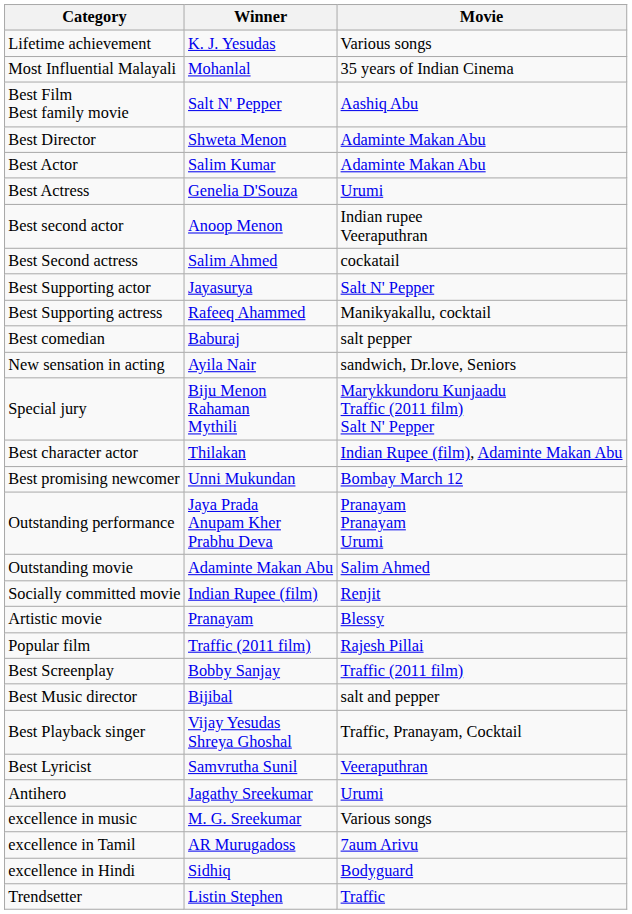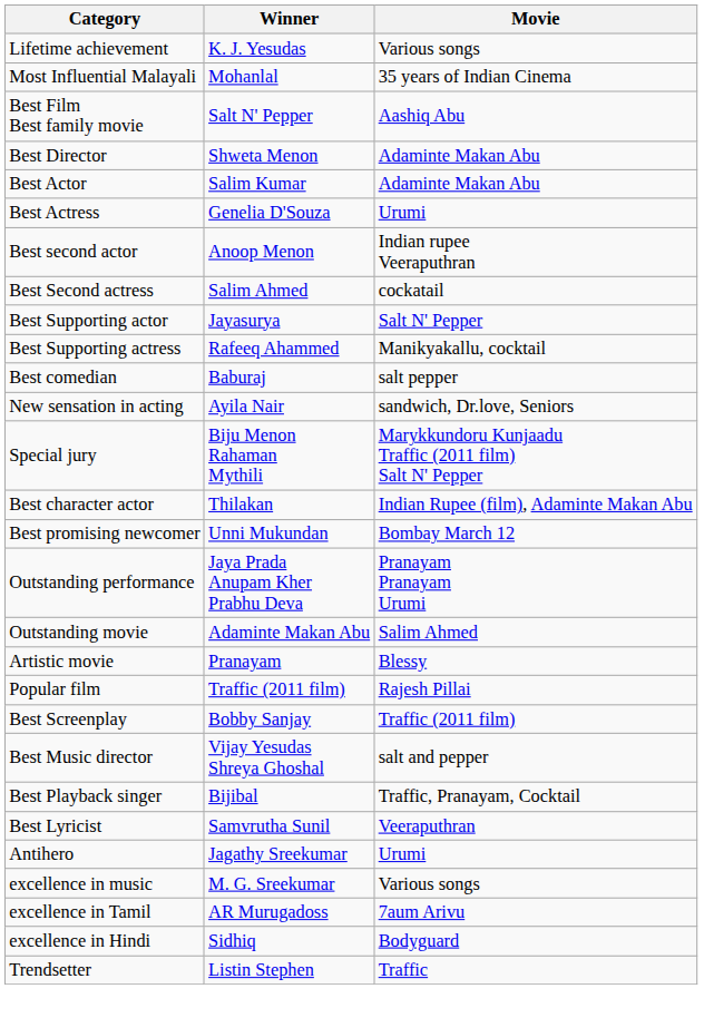 <table class="wikitable">
 <tr>
 <th>Category</th>
 <th>Winner</th>
 <th>Movie</th>
 </tr>
 <tr>
 <td>Lifetime achievement</td>
 <td><a href='#'>K. J. Yesudas</a></td>
 <td>Various songs</td>
 </tr>
 <tr>
 <td>Most Influential Malayali</td>
 <td><a href='#'>Mohanlal</a></td>
 <td>35 years of Indian Cinema</td>
 </tr>
 <tr>
 <td>Best Film<br>Best family movie</td>
 <td><a href='#'>Salt N' Pepper</a></td>
 <td><a href='#'>Aashiq Abu</a></td>
 </tr>
 <tr>
 <td>Best Director</td>
 <td><a href='#'>Shweta Menon</a></td>
 <td><a href='#'>Adaminte Makan Abu</a></td>
 </tr>
 <tr>
 <td>Best Actor</td>
 <td><a href='#'>Salim Kumar</a></td>
 <td><a href='#'>Adaminte Makan Abu</a></td>
 </tr>
 <tr>
 <td>Best Actress</td>
 <td><a href='#'>Genelia D'Souza</a></td>
 <td><a href='#'>Urumi</a></td>
 </tr>
 <tr>
 <td>Best second actor</td>
 <td><a href='#'>Anoop Menon</a></td>
 <td>Indian rupee<br>Veeraputhran</td>
 </tr>
 <tr>
 <td>Best Second actress</td>
 <td><a href='#'>Salim Ahmed</a></td>
 <td>cockatail</td>
 </tr>
 <tr>
 <td>Best Supporting actor</td>
 <td><a href='#'>Jayasurya</a></td>
 <td><a href='#'>Salt N' Pepper</a></td>
 </tr>
 <tr>
 <td>Best Supporting actress</td>
 <td><a href='#'>Rafeeq Ahammed</a></td>
 <td>Manikyakallu, cocktail</td>
 </tr>
 <tr>
 <td>Best comedian</td>
 <td><a href='#'>Baburaj</a></td>
 <td>salt pepper</td>
 </tr>
 <tr>
 <td>New sensation in acting</td>
 <td><a href='#'>Ayila Nair</a></td>
 <td>sandwich, Dr.love, Seniors</td>
 </tr>
 <tr>
 <td>Special jury</td>
 <td><a href='#'>Biju Menon</a><br><a href='#'>Rahaman</a><br><a href='#'>Mythili</a></td>
 <td><a href='#'>Marykkundoru Kunjaadu</a><br><a href='#'>Traffic (2011 film)</a><br><a href='#'>Salt N' Pepper</a></td>
 </tr>
 <tr>
 <td>Best character actor</td>
 <td><a href='#'>Thilakan</a></td>
 <td><a href='#'>Indian Rupee (film)</a>, <a href='#'>Adaminte Makan Abu</a></td>
 </tr>
 <tr>
 <td>Best promising newcomer</td>
 <td><a href='#'>Unni Mukundan</a></td>
 <td><a href='#'>Bombay March 12</a></td>
 </tr>
 <tr>
 <td>Outstanding performance</td>
 <td><a href='#'>Jaya Prada</a><br><a href='#'>Anupam Kher</a><br><a href='#'>Prabhu Deva</a></td>
 <td><a href='#'>Pranayam</a><br><a href='#'>Pranayam</a><br><a href='#'>Urumi</a></td>
 </tr>
 <tr>
 <td>Outstanding movie</td>
 <td><a href='#'>Adaminte Makan Abu</a></td>
 <td><a href='#'>Salim Ahmed</a></td>
 </tr>
 <tr>
-<td>Socially committed movie</td>
-<td><a href='#'>Indian Rupee (film)</a></td>
-<td><a href='#'>Renjit</a></td>
-</tr>
-<tr>
 <td>Artistic movie</td>
 <td><a href='#'>Pranayam</a></td>
 <td><a href='#'>Blessy</a></td>
 </tr>
 <tr>
 <td>Popular film</td>
 <td><a href='#'>Traffic (2011 film)</a></td>
 <td><a href='#'>Rajesh Pillai</a></td>
 </tr>
 <tr>
 <td>Best Screenplay</td>
 <td><a href='#'>Bobby Sanjay</a></td>
 <td><a href='#'>Traffic (2011 film)</a></td>
 </tr>
 <tr>
 <td>Best Music director</td>
-<td><a href='#'>Bijibal</a></td>
+<td><a href='#'>Vijay Yesudas</a><br><a href='#'>Shreya Ghoshal</a></td>
 <td>salt and pepper</td>
 </tr>
 <tr>
 <td>Best Playback singer</td>
-<td><a href='#'>Vijay Yesudas</a><br><a href='#'>Shreya Ghoshal</a></td>
+<td><a href='#'>Bijibal</a></td>
 <td>Traffic, Pranayam, Cocktail</td>
 </tr>
 <tr>
 <td>Best Lyricist</td>
 <td><a href='#'>Samvrutha Sunil</a></td>
 <td><a href='#'>Veeraputhran</a></td>
 </tr>
 <tr>
 <td>Antihero</td>
 <td><a href='#'>Jagathy Sreekumar</a></td>
 <td><a href='#'>Urumi</a></td>
 </tr>
 <tr>
 <td>excellence in music</td>
 <td><a href='#'>M. G. Sreekumar</a></td>
 <td>Various songs</td>
 </tr>
 <tr>
 <td>excellence in Tamil</td>
 <td><a href='#'>AR Murugadoss</a></td>
 <td><a href='#'>7aum Arivu</a></td>
 </tr>
 <tr>
 <td>excellence in Hindi</td>
 <td><a href='#'>Sidhiq</a></td>
 <td><a href='#'>Bodyguard</a></td>
 </tr>
 <tr>
 <td>Trendsetter</td>
 <td><a href='#'>Listin Stephen</a></td>
 <td><a href='#'>Traffic</a></td>
 </tr>
 </table>
